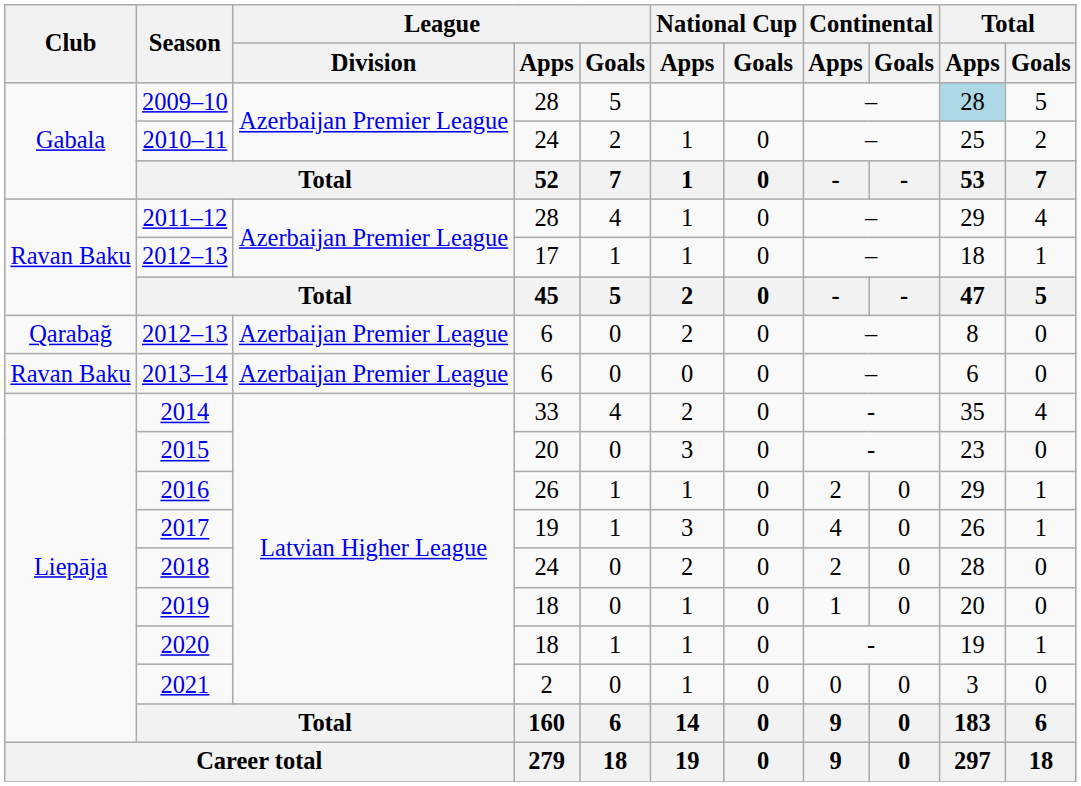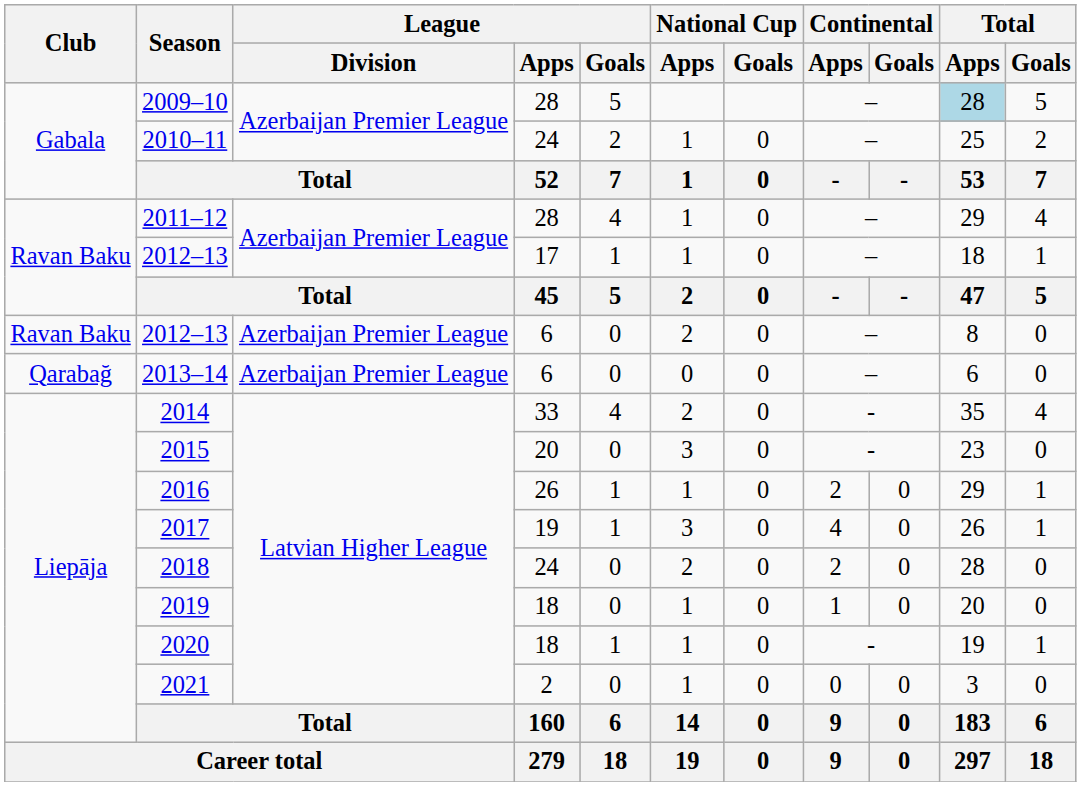 <table class="wikitable" style="text-align: center;">
 <tr>
 <th rowspan="2">Club</th>
 <th rowspan="2">Season</th>
 <th colspan="3">League</th>
 <th colspan="2">National Cup</th>
 <th colspan="2">Continental</th>
 <th colspan="2">Total</th>
 </tr>
 <tr>
 <th>Division</th>
 <th>Apps</th>
 <th>Goals</th>
 <th>Apps</th>
 <th>Goals</th>
 <th>Apps</th>
 <th>Goals</th>
 <th>Apps</th>
 <th>Goals</th>
 </tr>
 <tr>
 <td rowspan="3" valign="center"><a href='#'>Gabala</a></td>
 <td><a href='#'>2009–10</a></td>
 <td rowspan="2" valign="center"><a href='#'>Azerbaijan Premier League</a></td>
 <td>28</td>
 <td>5</td>
 <td></td>
 <td></td>
 <td colspan="2">–</td>
 <td style="background: lightblue;">28</td>
 <td>5</td>
 </tr>
 <tr>
 <td><a href='#'>2010–11</a></td>
 <td>24</td>
 <td>2</td>
 <td>1</td>
 <td>0</td>
 <td colspan="2">–</td>
 <td>25</td>
 <td>2</td>
 </tr>
 <tr>
 <th colspan="2">Total</th>
 <th>52</th>
 <th>7</th>
 <th>1</th>
 <th>0</th>
 <th>-</th>
 <th>-</th>
 <th>53</th>
 <th>7</th>
 </tr>
 <tr>
 <td rowspan="3" valign="center"><a href='#'>Ravan Baku</a></td>
 <td><a href='#'>2011–12</a></td>
 <td rowspan="2" valign="center"><a href='#'>Azerbaijan Premier League</a></td>
 <td>28</td>
 <td>4</td>
 <td>1</td>
 <td>0</td>
 <td colspan="2">–</td>
 <td>29</td>
 <td>4</td>
 </tr>
 <tr>
 <td><a href='#'>2012–13</a></td>
 <td>17</td>
 <td>1</td>
 <td>1</td>
 <td>0</td>
 <td colspan="2">–</td>
 <td>18</td>
 <td>1</td>
 </tr>
 <tr>
 <th colspan="2">Total</th>
 <th>45</th>
 <th>5</th>
 <th>2</th>
 <th>0</th>
 <th>-</th>
 <th>-</th>
 <th>47</th>
 <th>5</th>
 </tr>
 <tr>
-<td valign="center"><a href='#'>Qarabağ</a></td>
+<td valign="center"><a href='#'>Ravan Baku</a></td>
 <td><a href='#'>2012–13</a></td>
 <td><a href='#'>Azerbaijan Premier League</a></td>
 <td>6</td>
 <td>0</td>
 <td>2</td>
 <td>0</td>
 <td colspan="2">–</td>
 <td>8</td>
 <td>0</td>
 </tr>
 <tr>
-<td valign="center"><a href='#'>Ravan Baku</a></td>
+<td valign="center"><a href='#'>Qarabağ</a></td>
 <td><a href='#'>2013–14</a></td>
 <td><a href='#'>Azerbaijan Premier League</a></td>
 <td>6</td>
 <td>0</td>
 <td>0</td>
 <td>0</td>
 <td colspan="2">–</td>
 <td>6</td>
 <td>0</td>
 </tr>
 <tr>
 <td rowspan="9" valign="center"><a href='#'>Liepāja</a></td>
 <td><a href='#'>2014</a></td>
 <td rowspan="8" valign="center"><a href='#'>Latvian Higher League</a></td>
 <td>33</td>
 <td>4</td>
 <td>2</td>
 <td>0</td>
 <td colspan="2">-</td>
 <td>35</td>
 <td>4</td>
 </tr>
 <tr>
 <td><a href='#'>2015</a></td>
 <td>20</td>
 <td>0</td>
 <td>3</td>
 <td>0</td>
 <td colspan="2">-</td>
 <td>23</td>
 <td>0</td>
 </tr>
 <tr>
 <td><a href='#'>2016</a></td>
 <td>26</td>
 <td>1</td>
 <td>1</td>
 <td>0</td>
 <td>2</td>
 <td>0</td>
 <td>29</td>
 <td>1</td>
 </tr>
 <tr>
 <td><a href='#'>2017</a></td>
 <td>19</td>
 <td>1</td>
 <td>3</td>
 <td>0</td>
 <td>4</td>
 <td>0</td>
 <td>26</td>
 <td>1</td>
 </tr>
 <tr>
 <td><a href='#'>2018</a></td>
 <td>24</td>
 <td>0</td>
 <td>2</td>
 <td>0</td>
 <td>2</td>
 <td>0</td>
 <td>28</td>
 <td>0</td>
 </tr>
 <tr>
 <td><a href='#'>2019</a></td>
 <td>18</td>
 <td>0</td>
 <td>1</td>
 <td>0</td>
 <td>1</td>
 <td>0</td>
 <td>20</td>
 <td>0</td>
 </tr>
 <tr>
 <td><a href='#'>2020</a></td>
 <td>18</td>
 <td>1</td>
 <td>1</td>
 <td>0</td>
 <td colspan="2">-</td>
 <td>19</td>
 <td>1</td>
 </tr>
 <tr>
 <td><a href='#'>2021</a></td>
 <td>2</td>
 <td>0</td>
 <td>1</td>
 <td>0</td>
 <td>0</td>
 <td>0</td>
 <td>3</td>
 <td>0</td>
 </tr>
 <tr>
 <th colspan="2">Total</th>
 <th>160</th>
 <th>6</th>
 <th>14</th>
 <th>0</th>
 <th>9</th>
 <th>0</th>
 <th>183</th>
 <th>6</th>
 </tr>
 <tr>
 <th colspan="3">Career total</th>
 <th>279</th>
 <th>18</th>
 <th>19</th>
 <th>0</th>
 <th>9</th>
 <th>0</th>
 <th>297</th>
 <th>18</th>
 </tr>
 </table>
